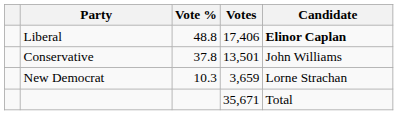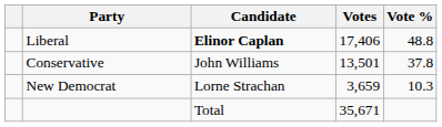 <table class="wikitable">
 <tr>
 <th></th>
 <th scope="col" width="175">Party</th>
+<th scope="col" width="150">Candidate</th>
+<th>Votes</th>
 <th>Vote %</th>
-<th>Votes</th>
-<th scope="col" width="150">Candidate</th>
 </tr>
 <tr>
 <td>   </td>
 <td>Liberal</td>
+<td><strong>Elinor Caplan</strong></td>
+<td align=right>17,406</td>
 <td align=right>48.8</td>
-<td align=right>17,406</td>
-<td><strong>Elinor Caplan</strong></td>
 </tr>
 <tr>
 <td>   </td>
 <td>Conservative</td>
+<td>John Williams</td>
+<td align=right>13,501</td>
 <td align=right>37.8</td>
-<td align=right>13,501</td>
-<td>John Williams</td>
 </tr>
 <tr>
 <td>   </td>
 <td>New Democrat</td>
+<td>Lorne Strachan</td>
+<td align=right>3,659</td>
 <td align=right>10.3<br></td>
-<td align=right>3,659</td>
-<td>Lorne Strachan</td>
 </tr>
 <tr |>
 <td></td>
 <td></td>
+<td>Total</td>
+<td align=right>35,671</td>
 <td></td>
-<td align=right>35,671</td>
-<td>Total</td>
 </tr>
 </table>
